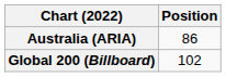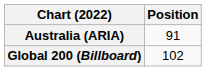 <table class="wikitable sortable plainrowheaders" style="text-align:center">
 <tr>
 <th scope="col">Chart (2022)</th>
 <th scope="col">Position</th>
 </tr>
 <tr>
 <th scope="row">Australia (ARIA)</th>
-<td>86</td>
+<td>91</td>
 </tr>
 <tr>
 <th scope="row">Global 200 (<em>Billboard</em>)</th>
 <td>102</td>
 </tr>
 </table>
